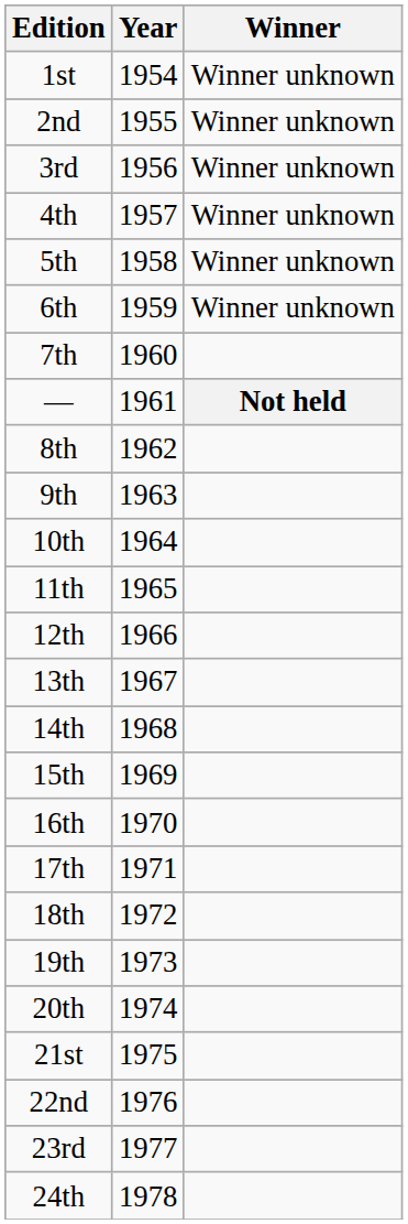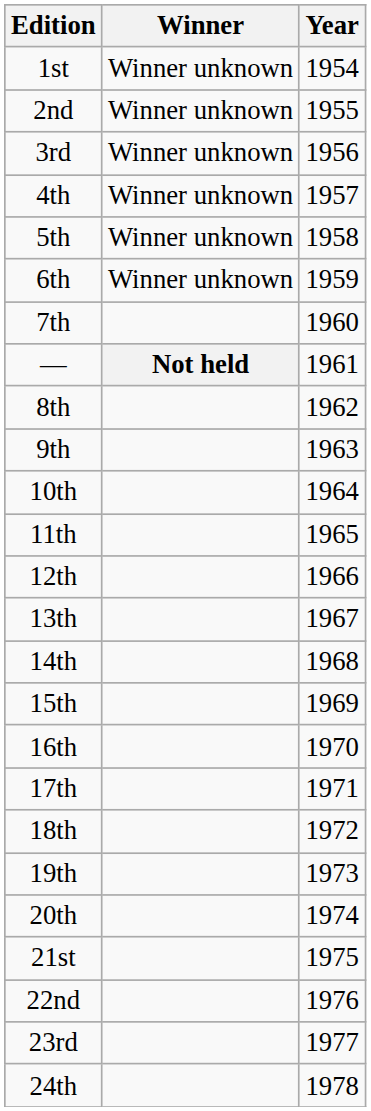 <table class="wikitable" style="text-align:center">
 <tr>
 <th>Edition</th>
+<th>Winner</th>
 <th>Year</th>
-<th>Winner</th>
 </tr>
 <tr>
 <td>1st</td>
+<td>Winner unknown</td>
 <td>1954</td>
-<td>Winner unknown</td>
 </tr>
 <tr>
 <td>2nd</td>
+<td>Winner unknown</td>
 <td>1955</td>
-<td>Winner unknown</td>
 </tr>
 <tr>
 <td>3rd</td>
+<td>Winner unknown</td>
 <td>1956</td>
-<td>Winner unknown</td>
 </tr>
 <tr>
 <td>4th</td>
+<td>Winner unknown</td>
 <td>1957</td>
-<td>Winner unknown</td>
 </tr>
 <tr>
 <td>5th</td>
+<td>Winner unknown</td>
 <td>1958</td>
-<td>Winner unknown</td>
 </tr>
 <tr>
 <td>6th</td>
+<td>Winner unknown</td>
 <td>1959</td>
-<td>Winner unknown</td>
 </tr>
 <tr>
 <td>7th</td>
+<td align=left></td>
 <td>1960</td>
-<td align=left></td>
 </tr>
 <tr>
 <td>—</td>
+<th>Not held</th>
 <td>1961</td>
-<th>Not held</th>
 </tr>
 <tr>
 <td>8th</td>
+<td align=left></td>
 <td>1962</td>
-<td align=left></td>
 </tr>
 <tr>
 <td>9th</td>
+<td align=left></td>
 <td>1963</td>
-<td align=left></td>
 </tr>
 <tr>
 <td>10th</td>
+<td align=left></td>
 <td>1964</td>
-<td align=left></td>
 </tr>
 <tr>
 <td>11th</td>
+<td align=left></td>
 <td>1965</td>
-<td align=left></td>
 </tr>
 <tr>
 <td>12th</td>
+<td align=left></td>
 <td>1966</td>
-<td align=left></td>
 </tr>
 <tr>
 <td>13th</td>
+<td align=left></td>
 <td>1967</td>
-<td align=left></td>
 </tr>
 <tr>
 <td>14th</td>
+<td align=left></td>
 <td>1968</td>
-<td align=left></td>
 </tr>
 <tr>
 <td>15th</td>
+<td align=left></td>
 <td>1969</td>
-<td align=left></td>
 </tr>
 <tr>
 <td>16th</td>
+<td align=left></td>
 <td>1970</td>
-<td align=left></td>
 </tr>
 <tr>
 <td>17th</td>
+<td align=left></td>
 <td>1971</td>
-<td align=left></td>
 </tr>
 <tr>
 <td>18th</td>
+<td align=left></td>
 <td>1972</td>
-<td align=left></td>
 </tr>
 <tr>
 <td>19th</td>
+<td align=left></td>
 <td>1973</td>
-<td align=left></td>
 </tr>
 <tr>
 <td>20th</td>
+<td align=left></td>
 <td>1974</td>
-<td align=left></td>
 </tr>
 <tr>
 <td>21st</td>
+<td align=left></td>
 <td>1975</td>
-<td align=left></td>
 </tr>
 <tr>
 <td>22nd</td>
+<td align=left></td>
 <td>1976</td>
-<td align=left></td>
 </tr>
 <tr>
 <td>23rd</td>
+<td align=left></td>
 <td>1977</td>
-<td align=left></td>
 </tr>
 <tr>
 <td>24th</td>
+<td align=left></td>
 <td>1978</td>
-<td align=left></td>
 </tr>
 </table>
